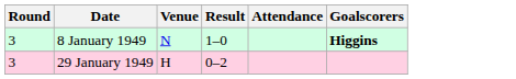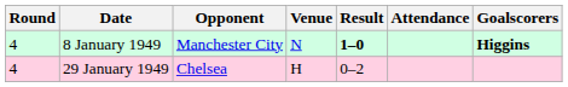 <table class="wikitable">
 <tr>
 <th>Round</th>
 <th>Date</th>
+<th>Opponent</th>
 <th>Venue</th>
 <th>Result</th>
 <th>Attendance</th>
 <th>Goalscorers</th>
 </tr>
 <tr style="background-color: #d0ffe3;">
-<td>3</td>
+<td>4</td>
 <td>8 January 1949</td>
+<td><a href='#'>Manchester City</a></td>
 <td><a href='#'>N</a></td>
-<td>1–0</td>
+<td><strong>1–0</strong></td>
 <td></td>
 <td><strong>Higgins</strong></td>
 </tr>
 <tr style="background-color: #ffd0e3;">
-<td>3</td>
+<td>4</td>
 <td>29 January 1949</td>
+<td><a href='#'>Chelsea</a></td>
 <td>H</td>
 <td>0–2</td>
 <td></td>
 <td></td>
 </tr>
 </table>
